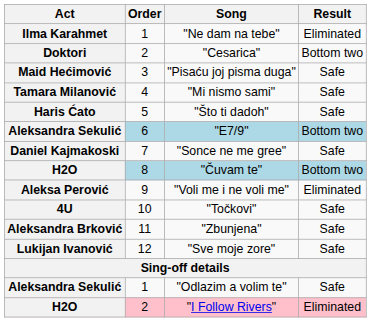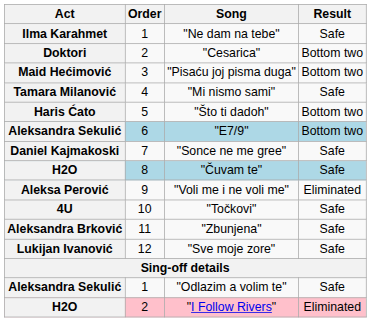 <table class="wikitable plainrowheaders" style="text-align:center;">
 <tr>
 <th scope="col">Act</th>
 <th scope="col">Order</th>
 <th scope="col">Song</th>
 <th scope="col">Result</th>
 </tr>
 <tr>
 <th scope="row">Ilma Karahmet</th>
 <td>1</td>
 <td>"Ne dam na tebe"</td>
-<td>Eliminated</td>
+<td>Safe</td>
 </tr>
 <tr>
 <th scope="row">Doktori</th>
 <td>2</td>
 <td>"Cesarica"</td>
 <td>Bottom two</td>
 </tr>
 <tr>
 <th scope="row">Maid Hećimović</th>
 <td>3</td>
 <td>"Pisaću joj pisma duga"</td>
-<td>Safe</td>
+<td>Bottom two</td>
 </tr>
 <tr>
 <th scope="row">Tamara Milanović</th>
 <td>4</td>
 <td>"Mi nismo sami"</td>
 <td>Safe</td>
 </tr>
 <tr>
 <th scope="row">Haris Ćato</th>
 <td>5</td>
 <td>"Što ti dadoh"</td>
-<td>Safe</td>
+<td>Bottom two</td>
 </tr>
 <tr style="background:lightblue;">
 <th scope="row">Aleksandra Sekulić</th>
 <td>6</td>
 <td>"E7/9"</td>
 <td>Bottom two</td>
 </tr>
 <tr>
 <th scope="row">Daniel Kajmakoski</th>
 <td>7</td>
 <td>"Sonce ne me gree"</td>
 <td>Safe</td>
 </tr>
 <tr style="background:lightblue;">
 <th scope="row">H2O</th>
 <td>8</td>
 <td>"Čuvam te"</td>
-<td>Bottom two</td>
+<td>Safe</td>
 </tr>
 <tr>
 <th scope="row">Aleksa Perović</th>
 <td>9</td>
 <td>"Voli me i ne voli me"</td>
 <td>Eliminated</td>
 </tr>
 <tr>
 <th scope="row">4U</th>
 <td>10</td>
 <td>"Točkovi"</td>
 <td>Safe</td>
 </tr>
 <tr>
 <th scope="row">Aleksandra Brković</th>
 <td>11</td>
 <td>"Zbunjena"</td>
 <td>Safe</td>
 </tr>
 <tr>
 <th scope="row">Lukijan Ivanović</th>
 <td>12</td>
 <td>"Sve moje zore"</td>
 <td>Safe</td>
 </tr>
 <tr>
 <th colspan="4">Sing-off details</th>
 </tr>
 <tr>
 <th scope="row">Aleksandra Sekulić</th>
 <td>1</td>
 <td>"Odlazim a volim te"</td>
 <td>Safe</td>
 </tr>
 <tr style="background:pink;">
 <th scope="row">H2O</th>
 <td>2</td>
 <td>"<a href='#'>I Follow Rivers</a>"</td>
 <td>Eliminated</td>
 </tr>
 </table>
